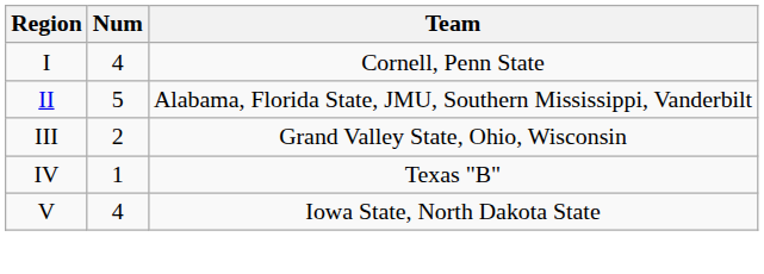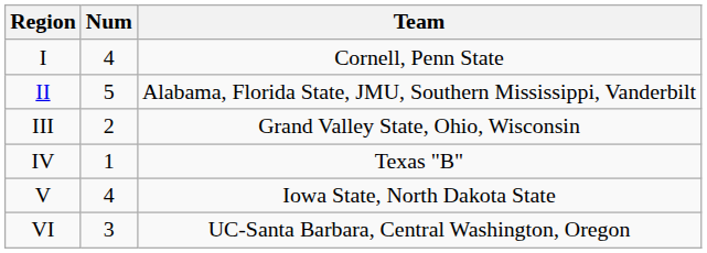 <table class="wikitable sortable" style="text-align:center">
 <tr>
 <th>Region</th>
 <th>Num</th>
 <th>Team</th>
 </tr>
 <tr>
 <td>I</td>
 <td>4</td>
 <td>Cornell, Penn State</td>
 </tr>
 <tr>
 <td><a href='#'>II</a></td>
 <td>5</td>
 <td>Alabama, Florida State, JMU, Southern Mississippi, Vanderbilt</td>
 </tr>
 <tr>
 <td>III</td>
 <td>2</td>
 <td>Grand Valley State, Ohio, Wisconsin</td>
 </tr>
 <tr>
 <td>IV</td>
 <td>1</td>
 <td>Texas "B"</td>
 </tr>
 <tr>
 <td>V</td>
 <td>4</td>
 <td>Iowa State, North Dakota State</td>
 </tr>
+<tr>
+<td>VI</td>
+<td>3</td>
+<td>UC-Santa Barbara, Central Washington, Oregon</td>
+</tr>
 </table>
